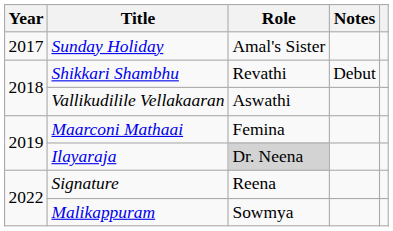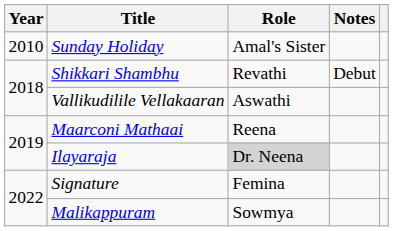 <table class="wikitable sortable">
 <tr>
 <th scope="col">Year</th>
 <th scope="col">Title</th>
 <th scope="col">Role</th>
 <th scope="col" class="unsortable">Notes</th>
 <th scope="col" class="unsortable"></th>
 </tr>
 <tr>
-<td>2017</td>
+<td>2010</td>
 <td><em><a href='#'>Sunday Holiday</a></em></td>
 <td>Amal's Sister</td>
 <td></td>
 <td style="text-align: center;"></td>
 </tr>
 <tr>
 <td rowspan=2>2018</td>
 <td><em><a href='#'>Shikkari Shambhu</a></em></td>
 <td>Revathi</td>
 <td>Debut</td>
 <td style="text-align: center;"></td>
 </tr>
 <tr>
 <td><em>Vallikudilile Vellakaaran</em></td>
 <td>Aswathi</td>
 <td></td>
 <td style="text-align: center;"></td>
 </tr>
 <tr>
 <td rowspan=2>2019</td>
 <td><em><a href='#'>Maarconi Mathaai</a></em></td>
-<td>Femina</td>
+<td>Reena</td>
 <td></td>
 <td style="text-align: center;"></td>
 </tr>
 <tr>
 <td><em><a href='#'>Ilayaraja</a></em></td>
 <td style="background: lightgrey;">Dr. Neena</td>
 <td></td>
 <td style="text-align: center;"></td>
 </tr>
 <tr>
 <td rowspan=2>2022</td>
 <td><em>Signature</em></td>
-<td>Reena</td>
+<td>Femina</td>
 <td></td>
 <td></td>
 </tr>
 <tr>
 <td><em><a href='#'>Malikappuram</a></em></td>
 <td>Sowmya</td>
 <td></td>
 <td style="text-align: center;"></td>
 </tr>
 </table>
